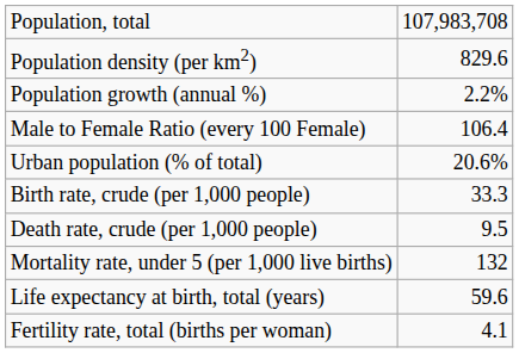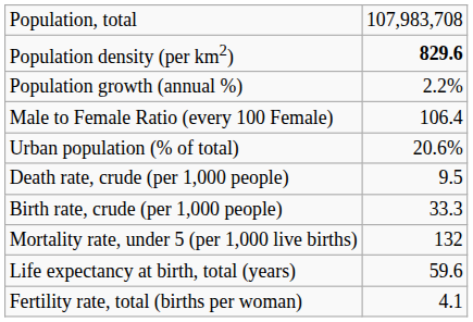 <table class="wikitable">
 <tr>
 <td>Population, total</td>
 <td style="text-align: right;">107,983,708</td>
 </tr>
 <tr>
 <td>Population density (per km<sup>2</sup>)</td>
-<td style="text-align: right;">829.6</td>
+<td style="text-align: right;"><strong>829.6</strong></td>
 </tr>
 <tr>
 <td>Population growth (annual %)</td>
 <td style="text-align: right;">2.2%</td>
 </tr>
 <tr>
 <td>Male to Female Ratio (every 100 Female)</td>
 <td style="text-align: right;">106.4</td>
 </tr>
 <tr>
 <td>Urban population (% of total)</td>
 <td style="text-align: right;">20.6%</td>
 </tr>
 <tr>
+<td>Death rate, crude (per 1,000 people)</td>
+<td style="text-align: right;">9.5</td>
+</tr>
+<tr>
 <td>Birth rate, crude (per 1,000 people)</td>
 <td style="text-align: right;">33.3</td>
-</tr>
-<tr>
-<td>Death rate, crude (per 1,000 people)</td>
-<td style="text-align: right;">9.5</td>
 </tr>
 <tr>
 <td>Mortality rate, under 5 (per 1,000 live births)</td>
 <td style="text-align: right;">132</td>
 </tr>
 <tr>
 <td>Life expectancy at birth, total (years)</td>
 <td style="text-align: right;">59.6</td>
 </tr>
 <tr>
 <td>Fertility rate, total (births per woman)</td>
 <td style="text-align: right;">4.1</td>
 </tr>
 </table>
